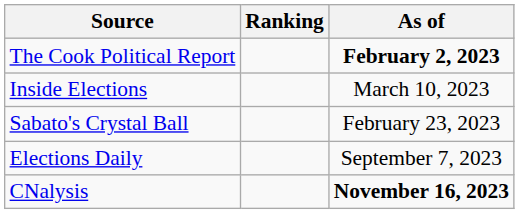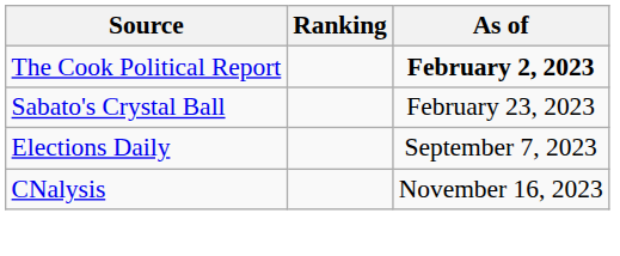 <table class="wikitable" style="text-align:center">
 <tr>
 <th>Source</th>
 <th>Ranking</th>
 <th>As of</th>
 </tr>
 <tr>
 <td align=left><a href='#'>The Cook Political Report</a></td>
 <td></td>
 <td><strong>February 2, 2023</strong></td>
-</tr>
-<tr>
-<td align=left><a href='#'>Inside Elections</a></td>
-<td></td>
-<td>March 10, 2023</td>
 </tr>
 <tr>
 <td align=left><a href='#'>Sabato's Crystal Ball</a></td>
 <td></td>
 <td>February 23, 2023</td>
 </tr>
 <tr>
 <td align=left><a href='#'>Elections Daily</a></td>
 <td></td>
 <td>September 7, 2023</td>
 </tr>
 <tr>
 <td align=left><a href='#'>CNalysis</a></td>
 <td></td>
-<td><strong>November 16, 2023</strong></td>
+<td>November 16, 2023</td>
 </tr>
 </table>
